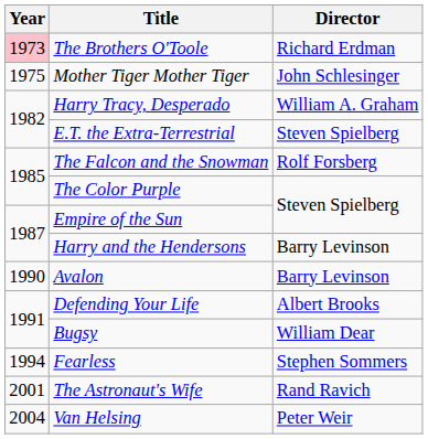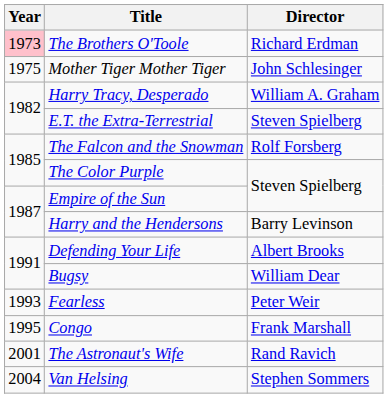 <table class="wikitable">
 <tr>
 <th>Year</th>
 <th>Title</th>
 <th>Director</th>
 </tr>
 <tr>
 <td style="background: pink;">1973</td>
 <td><em><a href='#'>The Brothers O'Toole</a></em></td>
 <td><a href='#'>Richard Erdman</a></td>
 </tr>
 <tr>
 <td>1975</td>
 <td><em>Mother Tiger Mother Tiger</em></td>
 <td><a href='#'>John Schlesinger</a></td>
 </tr>
 <tr>
 <td rowspan=2>1982</td>
 <td><em><a href='#'>Harry Tracy, Desperado</a></em></td>
 <td><a href='#'>William A. Graham</a></td>
 </tr>
 <tr>
 <td><em><a href='#'>E.T. the Extra-Terrestrial</a></em></td>
 <td><a href='#'>Steven Spielberg</a></td>
 </tr>
 <tr>
 <td rowspan=2>1985</td>
 <td><em><a href='#'>The Falcon and the Snowman</a></em></td>
 <td><a href='#'>Rolf Forsberg</a></td>
 </tr>
 <tr>
 <td><em><a href='#'>The Color Purple</a></em></td>
 <td rowspan=2>Steven Spielberg</td>
 </tr>
 <tr>
 <td rowspan=2>1987</td>
 <td><em><a href='#'>Empire of the Sun</a></em></td>
 </tr>
 <tr>
 <td><em><a href='#'>Harry and the Hendersons</a></em></td>
 <td>Barry Levinson</td>
 </tr>
 <tr>
-<td>1990</td>
-<td><em><a href='#'>Avalon</a></em></td>
-<td><a href='#'>Barry Levinson</a></td>
-</tr>
-<tr>
 <td rowspan=2>1991</td>
 <td><em><a href='#'>Defending Your Life</a></em></td>
 <td><a href='#'>Albert Brooks</a></td>
 </tr>
 <tr>
 <td><em><a href='#'>Bugsy</a></em></td>
 <td><a href='#'>William Dear</a></td>
 </tr>
 <tr>
-<td>1994</td>
+<td>1993</td>
 <td><em><a href='#'>Fearless</a></em></td>
-<td><a href='#'>Stephen Sommers</a></td>
+<td><a href='#'>Peter Weir</a></td>
+</tr>
+<tr>
+<td>1995</td>
+<td><em><a href='#'>Congo</a></em></td>
+<td><a href='#'>Frank Marshall</a></td>
 </tr>
 <tr>
 <td>2001</td>
 <td><em><a href='#'>The Astronaut's Wife</a></em></td>
 <td><a href='#'>Rand Ravich</a></td>
 </tr>
 <tr>
 <td>2004</td>
 <td><em><a href='#'>Van Helsing</a></em></td>
-<td><a href='#'>Peter Weir</a></td>
+<td><a href='#'>Stephen Sommers</a></td>
 </tr>
 </table>
